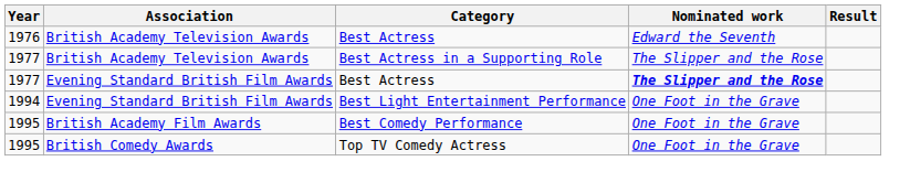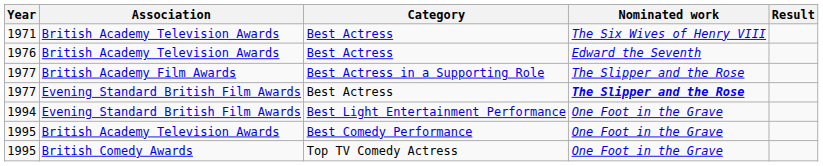 <table class="wikitable sortable">
 <tr>
 <th>Year</th>
 <th>Association</th>
 <th>Category</th>
 <th>Nominated work</th>
 <th>Result</th>
+</tr>
+<tr>
+<td>1971</td>
+<td><a href='#'>British Academy Television Awards</a></td>
+<td><a href='#'>Best Actress</a></td>
+<td><em><a href='#'>The Six Wives of Henry VIII</a></em></td>
+<td></td>
 </tr>
 <tr>
 <td>1976</td>
 <td><a href='#'>British Academy Television Awards</a></td>
 <td><a href='#'>Best Actress</a></td>
 <td><em><a href='#'>Edward the Seventh</a></em></td>
 <td></td>
 </tr>
 <tr>
 <td>1977</td>
-<td><a href='#'>British Academy Television Awards</a></td>
+<td><a href='#'>British Academy Film Awards</a></td>
 <td><a href='#'>Best Actress in a Supporting Role</a></td>
 <td><em><a href='#'>The Slipper and the Rose</a></em></td>
 <td></td>
 </tr>
 <tr>
 <td>1977</td>
 <td><a href='#'>Evening Standard British Film Awards</a></td>
 <td>Best Actress</td>
 <td><strong><em><a href='#'>The Slipper and the Rose</a></em></strong></td>
 <td></td>
 </tr>
 <tr>
 <td>1994</td>
 <td><a href='#'>Evening Standard British Film Awards</a></td>
 <td><a href='#'>Best Light Entertainment Performance</a></td>
 <td><em><a href='#'>One Foot in the Grave</a></em></td>
 <td></td>
 </tr>
 <tr>
 <td>1995</td>
-<td><a href='#'>British Academy Film Awards</a></td>
+<td><a href='#'>British Academy Television Awards</a></td>
 <td><a href='#'>Best Comedy Performance</a></td>
 <td><a href='#'><em>One Foot in the Grave</em></a></td>
 <td></td>
 </tr>
 <tr>
 <td>1995</td>
 <td><a href='#'>British Comedy Awards</a></td>
 <td>Top TV Comedy Actress</td>
 <td><em><a href='#'>One Foot in the Grave</a></em></td>
 <td></td>
 </tr>
 </table>
